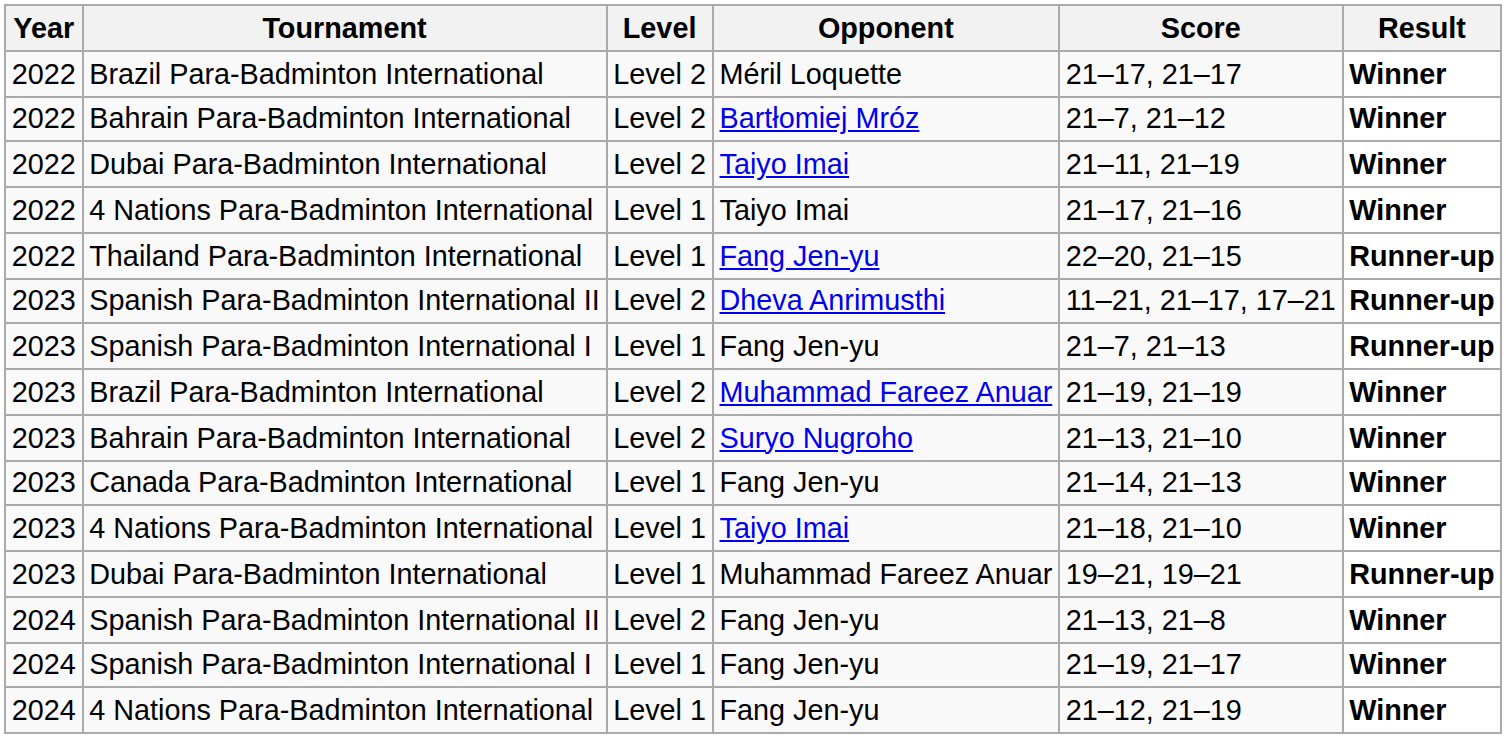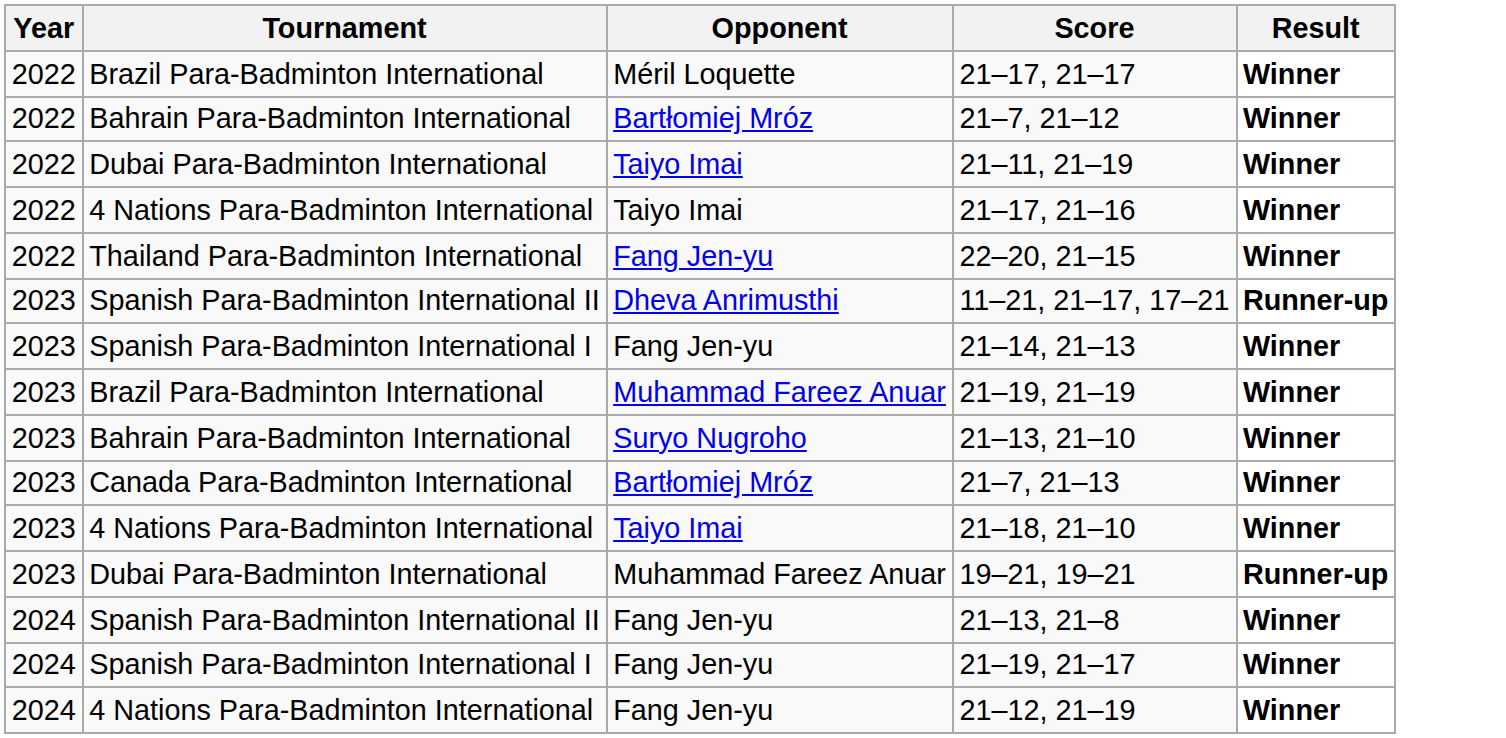 <table class="sortable wikitable" style="font-size: 90%;">
 <tr>
 <th>Year</th>
 <th>Tournament</th>
-<th>Level</th>
 <th>Opponent</th>
 <th>Score</th>
 <th>Result</th>
 </tr>
 <tr>
 <td align="center">2022</td>
 <td align="left">Brazil Para-Badminton International</td>
-<td align="left">Level 2</td>
 <td align="left"> Méril Loquette</td>
 <td align="left">21–17, 21–17</td>
 <td style="text-align:left; background:white"> <strong>Winner</strong></td>
 </tr>
 <tr>
 <td align="center">2022</td>
 <td align="left">Bahrain Para-Badminton International</td>
-<td align="left">Level 2</td>
 <td align="left"> <a href='#'>Bartłomiej Mróz</a></td>
 <td align="left">21–7, 21–12</td>
 <td style="text-align:left; background:white"> <strong>Winner</strong></td>
 </tr>
 <tr>
 <td align="center">2022</td>
 <td align="left">Dubai Para-Badminton International</td>
-<td align="left">Level 2</td>
 <td align="left"> <a href='#'>Taiyo Imai</a></td>
 <td align="left">21–11, 21–19</td>
 <td style="text-align:left; background:white"> <strong>Winner</strong></td>
 </tr>
 <tr>
 <td align="center">2022</td>
 <td align="left">4 Nations Para-Badminton International</td>
-<td align="left">Level 1</td>
 <td align="left"> Taiyo Imai</td>
 <td align="left">21–17, 21–16</td>
 <td style="text-align:left; background:white"> <strong>Winner</strong></td>
 </tr>
 <tr>
 <td align="center">2022</td>
 <td align="left">Thailand Para-Badminton International</td>
-<td align="left">Level 1</td>
 <td align="left"> <a href='#'>Fang Jen-yu</a></td>
 <td align="left">22–20, 21–15</td>
-<td style="text-align:left; background:white"> <strong>Runner-up</strong></td>
+<td style="text-align:left; background:white"> <strong>Winner</strong></td>
 </tr>
 <tr>
 <td align="center">2023</td>
 <td align="left">Spanish Para-Badminton International II</td>
-<td align="left">Level 2</td>
 <td align="left"> <a href='#'>Dheva Anrimusthi</a></td>
 <td align="left">11–21, 21–17, 17–21</td>
 <td style="text-align:left; background:white"> <strong>Runner-up</strong></td>
 </tr>
 <tr>
 <td align="center">2023</td>
 <td align="left">Spanish Para-Badminton International I</td>
-<td align="left">Level 1</td>
 <td align="left"> Fang Jen-yu</td>
-<td align="left">21–7, 21–13</td>
-<td style="text-align:left; background:white"> <strong>Runner-up</strong></td>
+<td align="left">21–14, 21–13</td>
+<td style="text-align:left; background:white"> <strong>Winner</strong></td>
 </tr>
 <tr>
 <td align="center">2023</td>
 <td align="left">Brazil Para-Badminton International</td>
-<td align="left">Level 2</td>
 <td align="left"> <a href='#'>Muhammad Fareez Anuar</a></td>
 <td align="left">21–19, 21–19</td>
 <td style="text-align:left; background:white"> <strong>Winner</strong></td>
 </tr>
 <tr>
 <td align="center">2023</td>
 <td align="left">Bahrain Para-Badminton International</td>
-<td align="left">Level 2</td>
 <td align="left"> <a href='#'>Suryo Nugroho</a></td>
 <td align="left">21–13, 21–10</td>
 <td style="text-align:left; background:white"> <strong>Winner</strong></td>
 </tr>
 <tr>
 <td align="center">2023</td>
 <td align="left">Canada Para-Badminton International</td>
-<td align="left">Level 1</td>
-<td align="left"> Fang Jen-yu</td>
-<td align="left">21–14, 21–13</td>
+<td align="left"> <a href='#'>Bartłomiej Mróz</a></td>
+<td align="left">21–7, 21–13</td>
 <td style="text-align:left; background:white"> <strong>Winner</strong></td>
 </tr>
 <tr>
 <td align="center">2023</td>
 <td align="left">4 Nations Para-Badminton International</td>
-<td align="left">Level 1</td>
 <td align="left"> <a href='#'>Taiyo Imai</a></td>
 <td align="left">21–18, 21–10</td>
 <td style="text-align:left; background:white"> <strong>Winner</strong></td>
 </tr>
 <tr>
 <td align="center">2023</td>
 <td align="left">Dubai Para-Badminton International</td>
-<td align="left">Level 1</td>
 <td align="left"> Muhammad Fareez Anuar</td>
 <td align="left">19–21, 19–21</td>
 <td style="text-align:left; background:white"> <strong>Runner-up</strong></td>
 </tr>
 <tr>
 <td align="center">2024</td>
 <td align="left">Spanish Para-Badminton International II</td>
-<td align="left">Level 2</td>
 <td align="left"> Fang Jen-yu</td>
 <td align="left">21–13, 21–8</td>
 <td style="text-align:left; background:white"> <strong>Winner</strong></td>
 </tr>
 <tr>
 <td align="center">2024</td>
 <td align="left">Spanish Para-Badminton International I</td>
-<td align="left">Level 1</td>
 <td align="left"> Fang Jen-yu</td>
 <td align="left">21–19, 21–17</td>
 <td style="text-align:left; background:white"> <strong>Winner</strong></td>
 </tr>
 <tr>
 <td align="center">2024</td>
 <td align="left">4 Nations Para-Badminton International</td>
-<td align="left">Level 1</td>
 <td align="left"> Fang Jen-yu</td>
 <td align="left">21–12, 21–19</td>
 <td style="text-align:left; background:white"> <strong>Winner</strong></td>
 </tr>
 </table>
